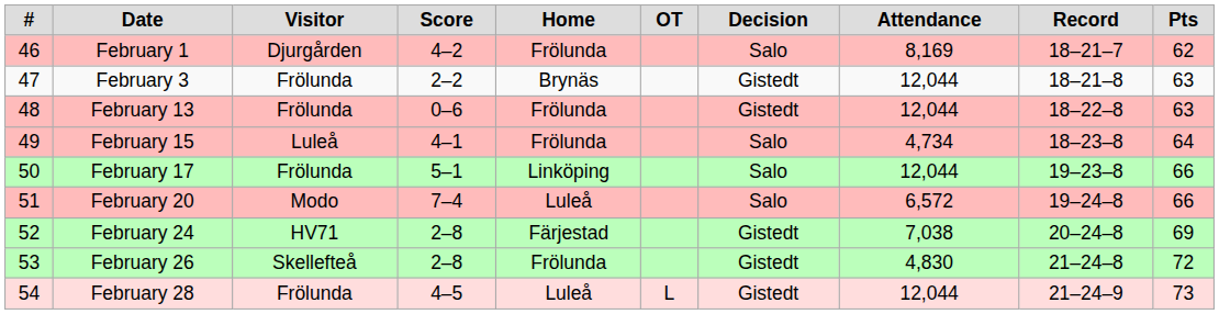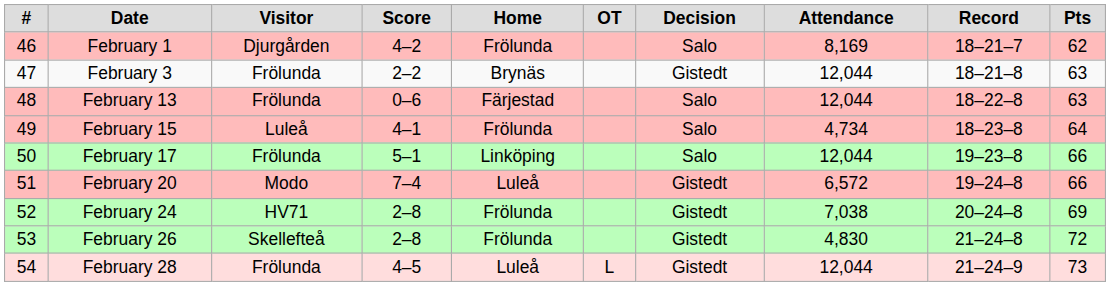 <table class="wikitable" style="width:80%;">
 <tr style="text-align:center; background:#ddd;">
 <td><strong>#</strong></td>
 <td><strong>Date</strong></td>
 <td><strong>Visitor</strong></td>
 <td><strong>Score</strong></td>
 <td><strong>Home</strong></td>
 <td><strong>OT</strong></td>
 <td><strong>Decision</strong></td>
 <td><strong>Attendance</strong></td>
 <td><strong>Record</strong></td>
 <td><strong>Pts</strong></td>
 </tr>
 <tr style="text-align:center; background:#fbb;">
 <td>46</td>
 <td>February 1</td>
 <td>Djurgården</td>
 <td>4–2</td>
 <td>Frölunda</td>
 <td></td>
 <td>Salo</td>
 <td>8,169</td>
 <td>18–21–7</td>
 <td>62</td>
 </tr>
 <tr style="text-align:center;">
 <td>47</td>
 <td>February 3</td>
 <td>Frölunda</td>
 <td>2–2</td>
 <td>Brynäs</td>
 <td></td>
 <td>Gistedt</td>
 <td>12,044</td>
 <td>18–21–8</td>
 <td>63</td>
 </tr>
 <tr style="text-align:center; background:#fbb;">
 <td>48</td>
 <td>February 13</td>
 <td>Frölunda</td>
 <td>0–6</td>
-<td>Frölunda</td>
+<td>Färjestad</td>
 <td></td>
-<td>Gistedt</td>
+<td>Salo</td>
 <td>12,044</td>
 <td>18–22–8</td>
 <td>63</td>
 </tr>
 <tr style="text-align:center; background:#fbb;">
 <td>49</td>
 <td>February 15</td>
 <td>Luleå</td>
 <td>4–1</td>
 <td>Frölunda</td>
 <td></td>
 <td>Salo</td>
 <td>4,734</td>
 <td>18–23–8</td>
 <td>64</td>
 </tr>
 <tr style="text-align:center; background:#bfb;">
 <td>50</td>
 <td>February 17</td>
 <td>Frölunda</td>
 <td>5–1</td>
 <td>Linköping</td>
 <td></td>
 <td>Salo</td>
 <td>12,044</td>
 <td>19–23–8</td>
 <td>66</td>
 </tr>
 <tr style="text-align:center; background:#fbb;">
 <td>51</td>
 <td>February 20</td>
 <td>Modo</td>
 <td>7–4</td>
 <td>Luleå</td>
 <td></td>
-<td>Salo</td>
+<td>Gistedt</td>
 <td>6,572</td>
 <td>19–24–8</td>
 <td>66</td>
 </tr>
 <tr style="text-align:center; background:#bfb;">
 <td>52</td>
 <td>February 24</td>
 <td>HV71</td>
 <td>2–8</td>
-<td>Färjestad</td>
+<td>Frölunda</td>
 <td></td>
 <td>Gistedt</td>
 <td>7,038</td>
 <td>20–24–8</td>
 <td>69</td>
 </tr>
 <tr style="text-align:center; background:#bfb;">
 <td>53</td>
 <td>February 26</td>
 <td>Skellefteå</td>
 <td>2–8</td>
 <td>Frölunda</td>
 <td></td>
 <td>Gistedt</td>
 <td>4,830</td>
 <td>21–24–8</td>
 <td>72</td>
 </tr>
 <tr style="text-align:center; background:#fdd;">
 <td>54</td>
 <td>February 28</td>
 <td>Frölunda</td>
 <td>4–5</td>
 <td>Luleå</td>
 <td>L</td>
 <td>Gistedt</td>
 <td>12,044</td>
 <td>21–24–9</td>
 <td>73</td>
 </tr>
 </table>
